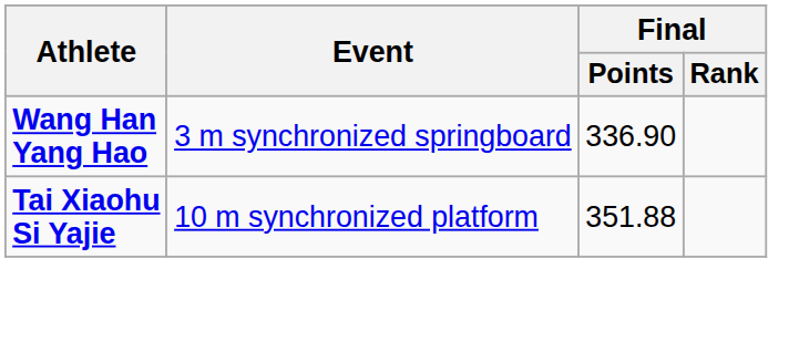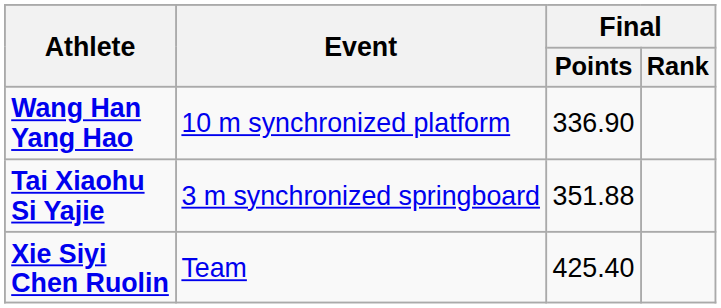 <table class=wikitable style="font-size:90%;">
 <tr>
 <th rowspan="2">Athlete</th>
 <th rowspan="2">Event</th>
 <th colspan="2">Final</th>
 </tr>
 <tr style="font-size:95%">
 <th>Points</th>
 <th>Rank</th>
 </tr>
 <tr align=center>
 <td align=left><strong><a href='#'>Wang Han</a><br><a href='#'>Yang Hao</a></strong></td>
-<td align=left><a href='#'>3 m synchronized springboard</a></td>
+<td align=left><a href='#'>10 m synchronized platform</a></td>
 <td>336.90</td>
 <td></td>
 </tr>
 <tr align=center>
 <td align=left><strong><a href='#'>Tai Xiaohu</a><br><a href='#'>Si Yajie</a></strong></td>
-<td align=left><a href='#'>10 m synchronized platform</a></td>
+<td align=left><a href='#'>3 m synchronized springboard</a></td>
 <td>351.88</td>
 <td></td>
 </tr>
+<tr align=center>
+<td align=left><strong><a href='#'>Xie Siyi</a><br><a href='#'>Chen Ruolin</a></strong></td>
+<td align=left><a href='#'>Team</a></td>
+<td>425.40</td>
+<td></td>
+</tr>
 </table>
